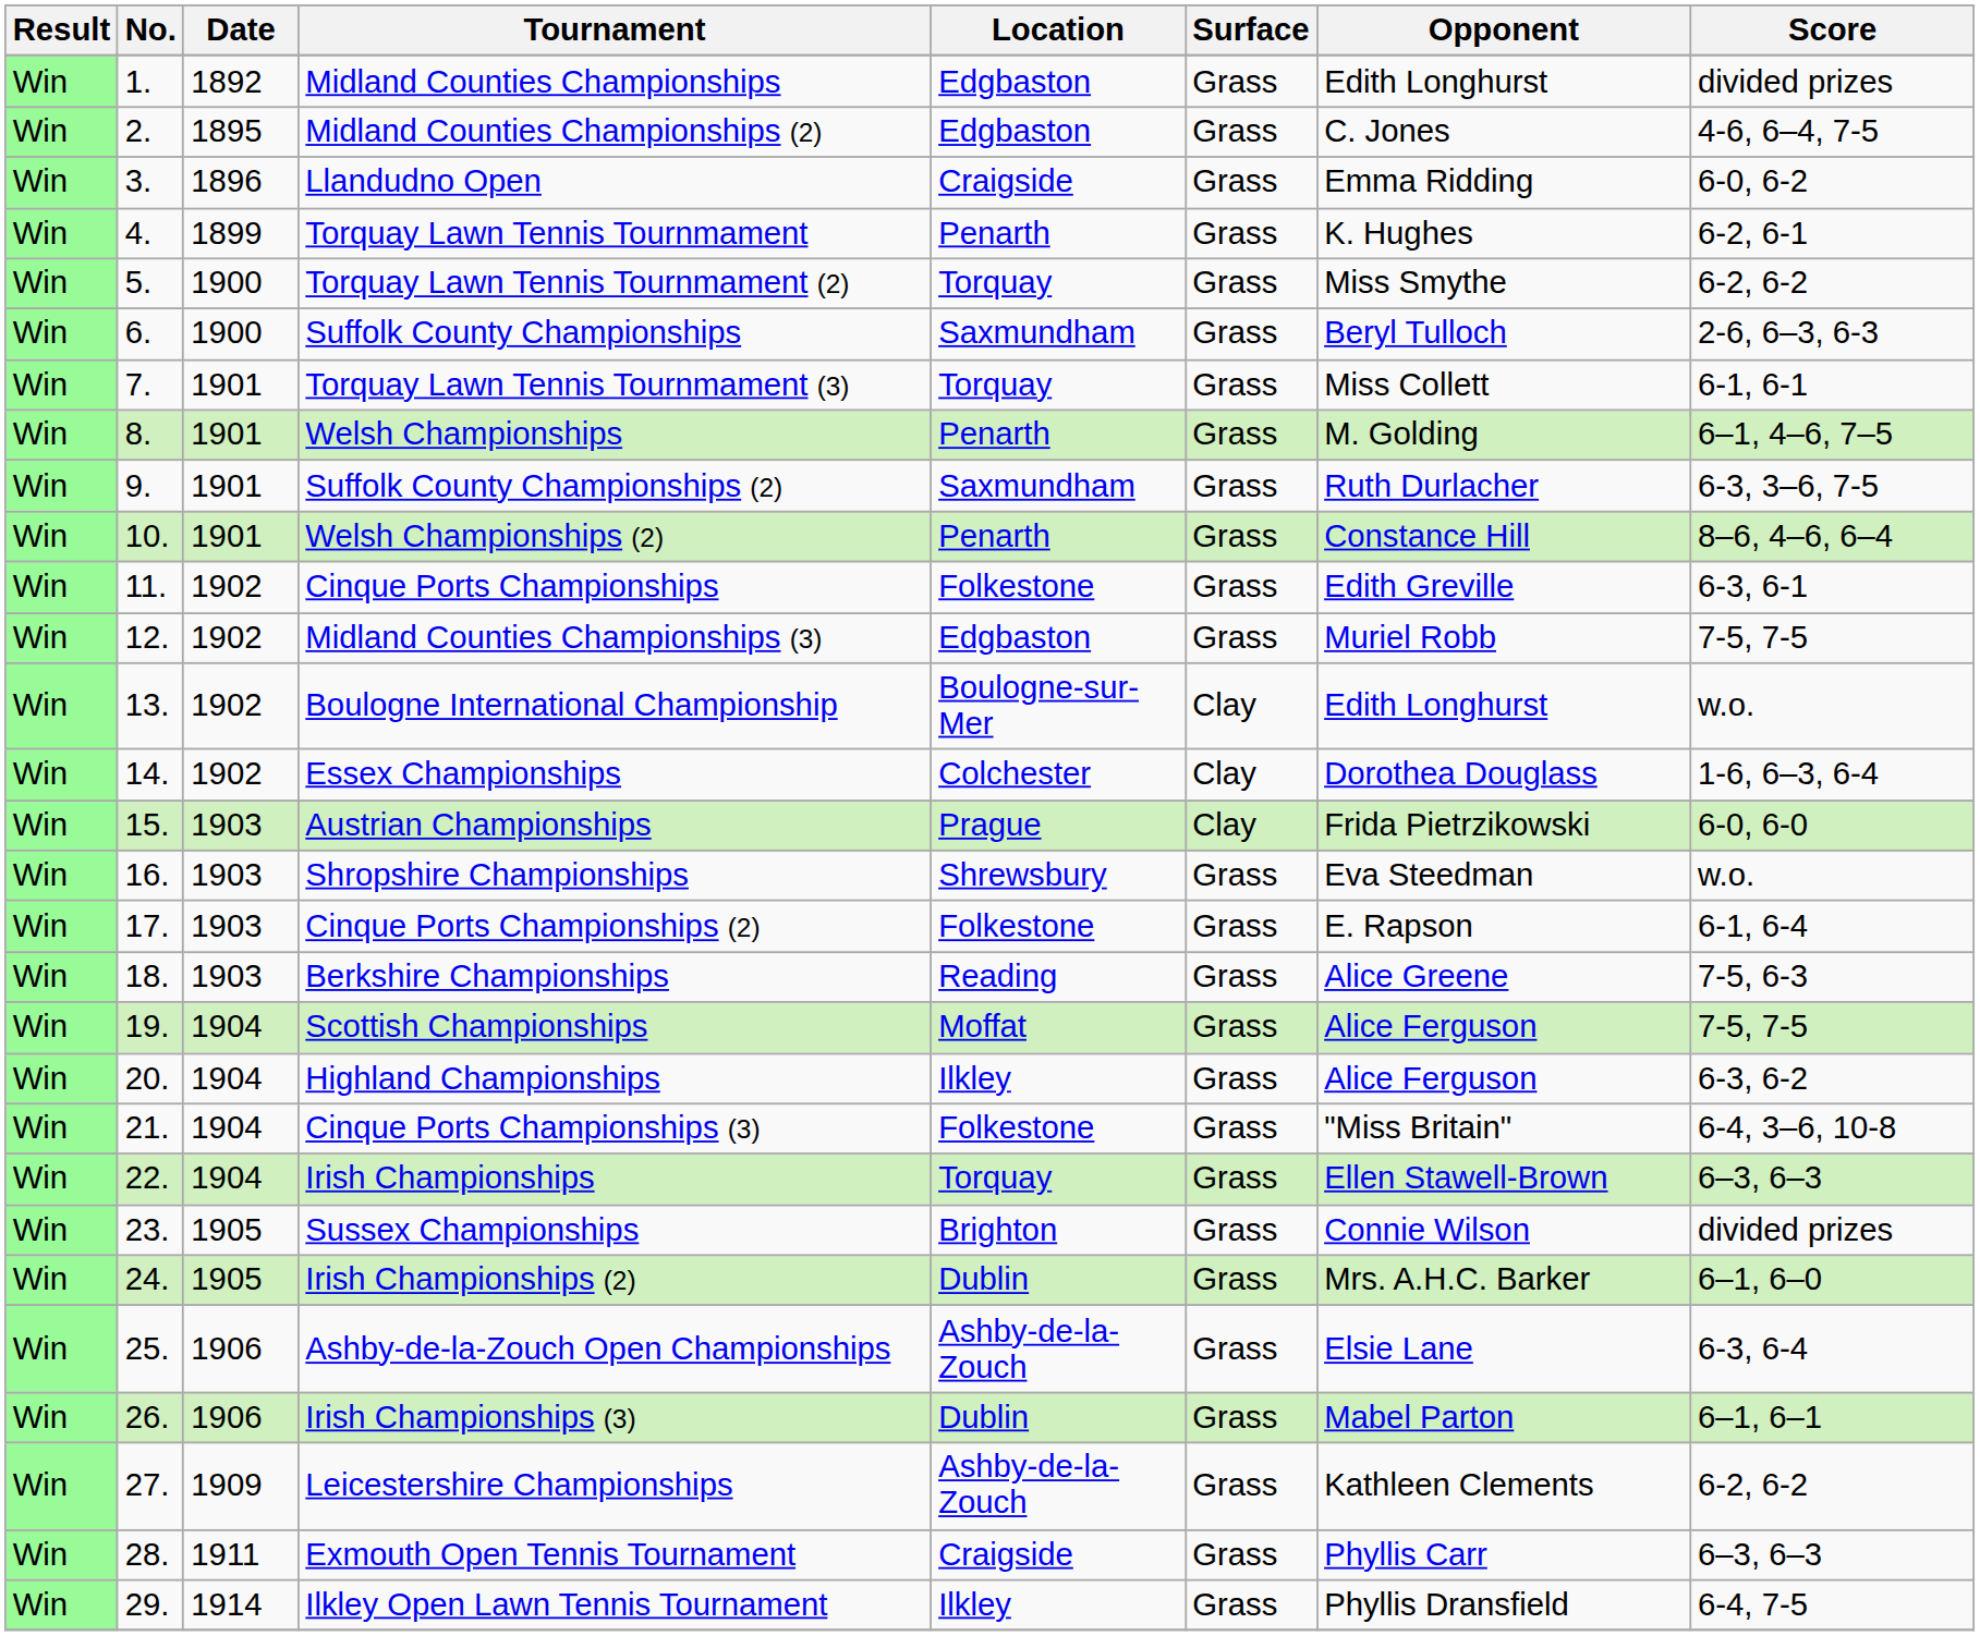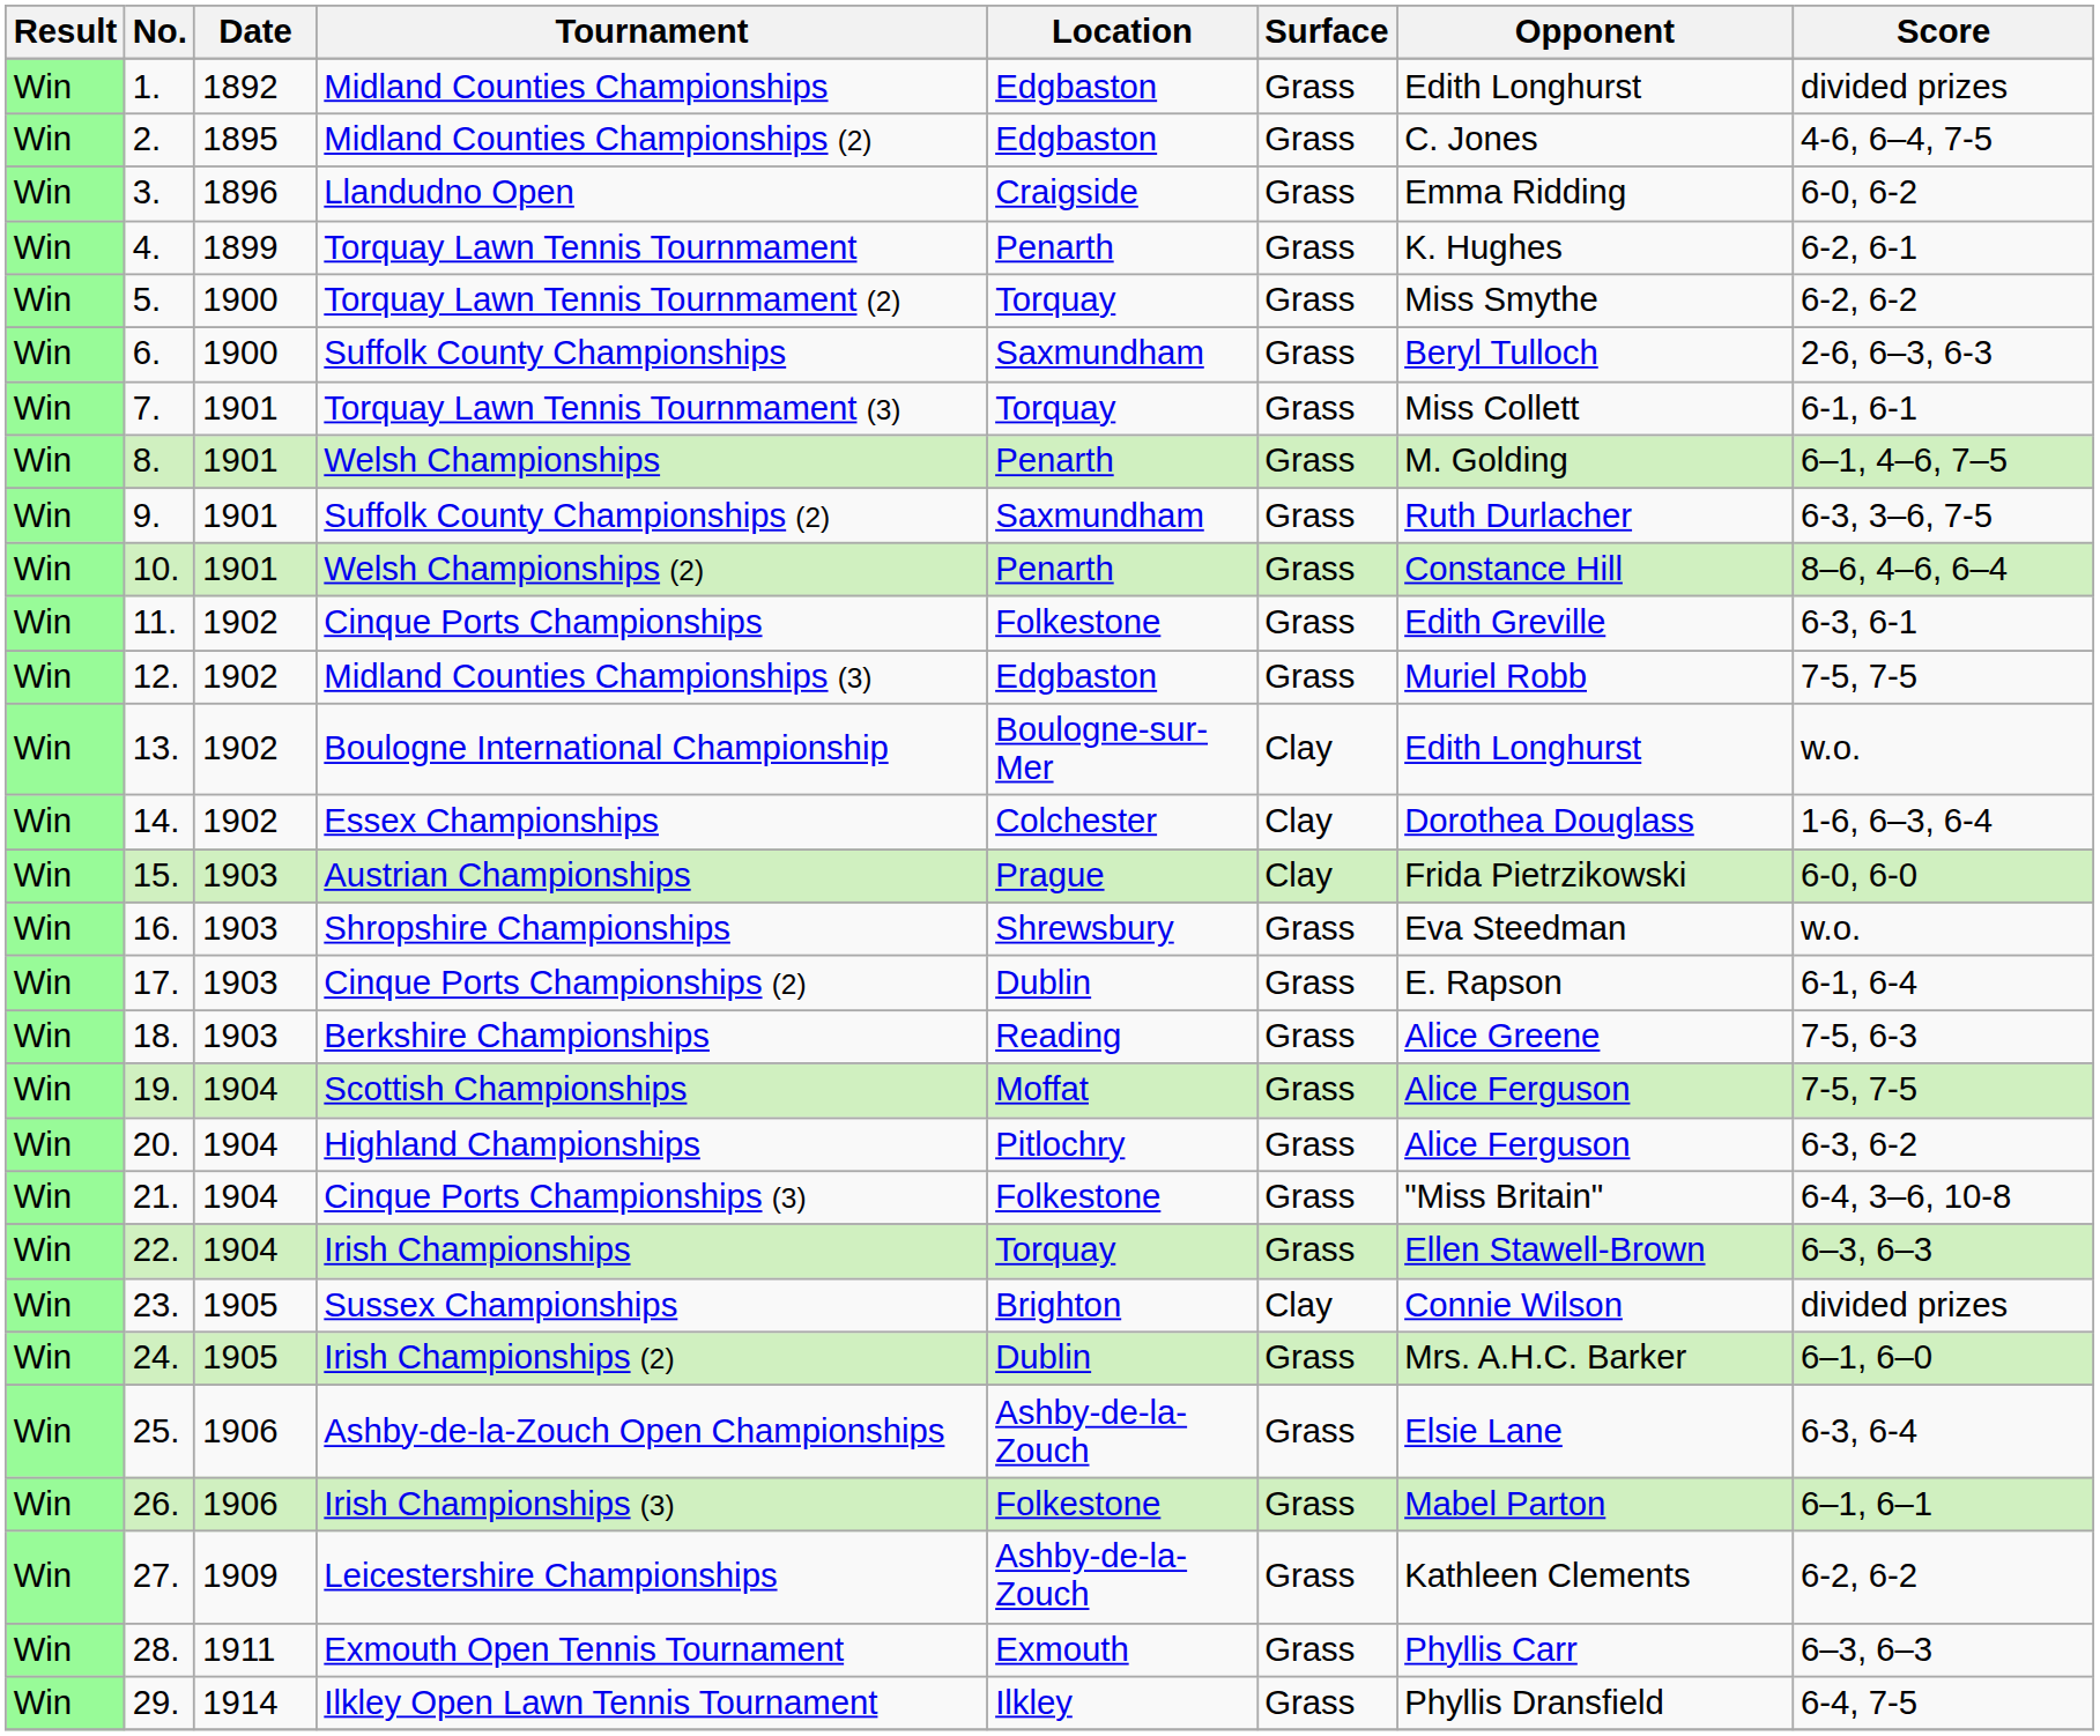 <table class="sortable wikitable">
 <tr>
 <th width=40>Result</th>
 <th width=20>No.</th>
 <th width=50>Date</th>
 <th width=310>Tournament</th>
 <th width=120>Location</th>
 <th width=50>Surface</th>
 <th width=180>Opponent</th>
 <th width=135 class="unsortable">Score</th>
 </tr>
 <tr>
 </tr>
 <tr>
 <td bgcolor=#98fb98>Win</td>
 <td>1.</td>
 <td>1892</td>
 <td><a href='#'>Midland Counties Championships</a></td>
 <td><a href='#'>Edgbaston</a></td>
 <td>Grass</td>
 <td> Edith Longhurst</td>
 <td>divided prizes</td>
 </tr>
 <tr>
 <td bgcolor=#98fb98>Win</td>
 <td>2.</td>
 <td>1895</td>
 <td><a href='#'>Midland Counties Championships</a>  <small>(2)</small></td>
 <td><a href='#'>Edgbaston</a></td>
 <td>Grass</td>
 <td> C. Jones</td>
 <td>4-6, 6–4, 7-5</td>
 </tr>
 <tr>
 <td bgcolor=#98fb98>Win</td>
 <td>3.</td>
 <td>1896</td>
 <td><a href='#'>Llandudno Open</a></td>
 <td><a href='#'>Craigside</a></td>
 <td>Grass</td>
 <td> Emma Ridding</td>
 <td>6-0, 6-2</td>
 </tr>
 <tr>
 <td bgcolor=#98fb98>Win</td>
 <td>4.</td>
 <td>1899</td>
 <td><a href='#'>Torquay Lawn Tennis Tournmament</a></td>
 <td><a href='#'>Penarth</a></td>
 <td>Grass</td>
 <td> K. Hughes</td>
 <td>6-2, 6-1</td>
 </tr>
 <tr>
 <td bgcolor=#98fb98>Win</td>
 <td>5.</td>
 <td>1900</td>
 <td><a href='#'>Torquay Lawn Tennis Tournmament</a>  <small>(2)</small></td>
 <td><a href='#'>Torquay</a></td>
 <td>Grass</td>
 <td> Miss Smythe</td>
 <td>6-2, 6-2</td>
 </tr>
 <tr>
 <td bgcolor=#98fb98>Win</td>
 <td>6.</td>
 <td>1900</td>
 <td><a href='#'>Suffolk County Championships</a></td>
 <td><a href='#'>Saxmundham</a></td>
 <td>Grass</td>
 <td> <a href='#'>Beryl Tulloch</a></td>
 <td>2-6, 6–3, 6-3</td>
 </tr>
 <tr>
 <td bgcolor=#98fb98>Win</td>
 <td>7.</td>
 <td>1901</td>
 <td><a href='#'>Torquay Lawn Tennis Tournmament</a>  <small>(3)</small></td>
 <td><a href='#'>Torquay</a></td>
 <td>Grass</td>
 <td> Miss Collett</td>
 <td>6-1, 6-1</td>
 </tr>
 <tr style="background:#d0f0c0">
 <td bgcolor=#98fb98>Win</td>
 <td>8.</td>
 <td>1901</td>
 <td><a href='#'>Welsh Championships</a></td>
 <td><a href='#'>Penarth</a></td>
 <td>Grass</td>
 <td> M. Golding</td>
 <td>6–1, 4–6, 7–5</td>
 </tr>
 <tr>
 <td bgcolor=#98fb98>Win</td>
 <td>9.</td>
 <td>1901</td>
 <td><a href='#'>Suffolk County Championships</a>  <small>(2)</small></td>
 <td><a href='#'>Saxmundham</a></td>
 <td>Grass</td>
 <td> <a href='#'>Ruth Durlacher</a></td>
 <td>6-3, 3–6, 7-5</td>
 </tr>
 <tr style="background:#d0f0c0">
 <td bgcolor=#98fb98>Win</td>
 <td>10.</td>
 <td>1901</td>
 <td><a href='#'>Welsh Championships</a>  <small>(2)</small></td>
 <td><a href='#'>Penarth</a></td>
 <td>Grass</td>
 <td> <a href='#'>Constance Hill</a></td>
 <td>8–6, 4–6, 6–4</td>
 </tr>
 <tr>
 <td bgcolor=#98fb98>Win</td>
 <td>11.</td>
 <td>1902</td>
 <td><a href='#'>Cinque Ports Championships</a></td>
 <td><a href='#'>Folkestone</a></td>
 <td>Grass</td>
 <td> <a href='#'>Edith Greville</a></td>
 <td>6-3, 6-1</td>
 </tr>
 <tr>
 <td bgcolor=#98fb98>Win</td>
 <td>12.</td>
 <td>1902</td>
 <td><a href='#'>Midland Counties Championships</a>  <small>(3)</small></td>
 <td><a href='#'>Edgbaston</a></td>
 <td>Grass</td>
 <td> <a href='#'>Muriel Robb</a></td>
 <td>7-5, 7-5</td>
 </tr>
 <tr>
 <td bgcolor=#98fb98>Win</td>
 <td>13.</td>
 <td>1902</td>
 <td><a href='#'>Boulogne International Championship</a></td>
 <td><a href='#'>Boulogne-sur-Mer</a></td>
 <td>Clay</td>
 <td> <a href='#'>Edith Longhurst</a></td>
 <td>w.o.</td>
 </tr>
 <tr>
 <td bgcolor=#98fb98>Win</td>
 <td>14.</td>
 <td>1902</td>
 <td><a href='#'>Essex Championships</a></td>
 <td><a href='#'>Colchester</a></td>
 <td>Clay</td>
 <td> <a href='#'>Dorothea Douglass</a></td>
 <td>1-6, 6–3, 6-4</td>
 </tr>
 <tr style="background:#d0f0c0">
 <td bgcolor=#98fb98>Win</td>
 <td>15.</td>
 <td>1903</td>
 <td><a href='#'>Austrian Championships</a></td>
 <td><a href='#'>Prague</a></td>
 <td>Clay</td>
 <td> Frida Pietrzikowski</td>
 <td>6-0, 6-0</td>
 </tr>
 <tr>
 <td bgcolor=#98fb98>Win</td>
 <td>16.</td>
 <td>1903</td>
 <td><a href='#'>Shropshire Championships</a></td>
 <td><a href='#'>Shrewsbury</a></td>
 <td>Grass</td>
 <td> Eva Steedman</td>
 <td>w.o.</td>
 </tr>
 <tr>
 <td bgcolor=#98fb98>Win</td>
 <td>17.</td>
 <td>1903</td>
 <td><a href='#'>Cinque Ports Championships</a>  <small>(2)</small></td>
-<td><a href='#'>Folkestone</a></td>
+<td><a href='#'>Dublin</a></td>
 <td>Grass</td>
 <td> E. Rapson</td>
 <td>6-1, 6-4</td>
 </tr>
 <tr>
 <td bgcolor=#98fb98>Win</td>
 <td>18.</td>
 <td>1903</td>
 <td><a href='#'>Berkshire Championships</a></td>
 <td><a href='#'>Reading</a></td>
 <td>Grass</td>
 <td> <a href='#'>Alice Greene</a></td>
 <td>7-5, 6-3</td>
 </tr>
 <tr style="background:#d0f0c0">
 <td bgcolor=#98fb98>Win</td>
 <td>19.</td>
 <td>1904</td>
 <td><a href='#'>Scottish Championships</a></td>
 <td><a href='#'>Moffat</a></td>
 <td>Grass</td>
 <td> <a href='#'>Alice Ferguson</a></td>
 <td>7-5, 7-5</td>
 </tr>
 <tr>
 <td bgcolor=#98fb98>Win</td>
 <td>20.</td>
 <td>1904</td>
 <td><a href='#'>Highland Championships</a></td>
-<td><a href='#'>Ilkley</a></td>
+<td><a href='#'>Pitlochry</a></td>
 <td>Grass</td>
 <td> <a href='#'>Alice Ferguson</a></td>
 <td>6-3, 6-2</td>
 </tr>
 <tr>
 <td bgcolor=#98fb98>Win</td>
 <td>21.</td>
 <td>1904</td>
 <td><a href='#'>Cinque Ports Championships</a>  <small>(3)</small></td>
 <td><a href='#'>Folkestone</a></td>
 <td>Grass</td>
 <td> "Miss Britain"</td>
 <td>6-4, 3–6, 10-8</td>
 </tr>
 <tr style="background:#d0f0c0">
 <td bgcolor=#98fb98>Win</td>
 <td>22.</td>
 <td>1904</td>
 <td><a href='#'>Irish Championships</a></td>
 <td><a href='#'>Torquay</a></td>
 <td>Grass</td>
 <td> <a href='#'>Ellen Stawell-Brown</a></td>
 <td>6–3, 6–3</td>
 </tr>
 <tr>
 <td bgcolor=#98fb98>Win</td>
 <td>23.</td>
 <td>1905</td>
 <td><a href='#'>Sussex Championships</a></td>
 <td><a href='#'>Brighton</a></td>
-<td>Grass</td>
+<td>Clay</td>
 <td> <a href='#'>Connie Wilson</a></td>
 <td>divided prizes</td>
 </tr>
 <tr style="background:#d0f0c0">
 <td bgcolor=#98fb98>Win</td>
 <td>24.</td>
 <td>1905</td>
 <td><a href='#'>Irish Championships</a>  <small>(2)</small></td>
 <td><a href='#'>Dublin</a></td>
 <td>Grass</td>
 <td> Mrs. A.H.C. Barker</td>
 <td>6–1, 6–0</td>
 </tr>
 <tr>
 <td bgcolor=#98fb98>Win</td>
 <td>25.</td>
 <td>1906</td>
 <td><a href='#'>Ashby-de-la-Zouch Open Championships</a></td>
 <td><a href='#'>Ashby-de-la-Zouch</a></td>
 <td>Grass</td>
 <td> <a href='#'>Elsie Lane</a></td>
 <td>6-3, 6-4</td>
 </tr>
 <tr style="background:#d0f0c0">
 <td bgcolor=#98fb98>Win</td>
 <td>26.</td>
 <td>1906</td>
 <td><a href='#'>Irish Championships</a>  <small>(3)</small></td>
-<td><a href='#'>Dublin</a></td>
+<td><a href='#'>Folkestone</a></td>
 <td>Grass</td>
 <td> <a href='#'>Mabel Parton</a></td>
 <td>6–1, 6–1</td>
 </tr>
 <tr>
 <td bgcolor=#98fb98>Win</td>
 <td>27.</td>
 <td>1909</td>
 <td><a href='#'>Leicestershire Championships</a></td>
 <td><a href='#'>Ashby-de-la-Zouch</a></td>
 <td>Grass</td>
 <td> Kathleen Clements</td>
 <td>6-2, 6-2</td>
 </tr>
 <tr>
 <td bgcolor=#98fb98>Win</td>
 <td>28.</td>
 <td>1911</td>
 <td><a href='#'>Exmouth Open Tennis Tournament</a></td>
-<td><a href='#'>Craigside</a></td>
+<td><a href='#'>Exmouth</a></td>
 <td>Grass</td>
 <td> <a href='#'>Phyllis Carr</a></td>
 <td>6–3, 6–3</td>
 </tr>
 <tr>
 <td bgcolor=#98fb98>Win</td>
 <td>29.</td>
 <td>1914</td>
 <td><a href='#'>Ilkley Open Lawn Tennis Tournament</a></td>
 <td><a href='#'>Ilkley</a></td>
 <td>Grass</td>
 <td> Phyllis Dransfield</td>
 <td>6-4, 7-5</td>
 </tr>
 <tr>
 </tr>
 </table>
